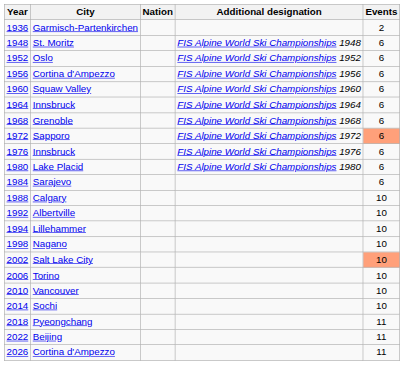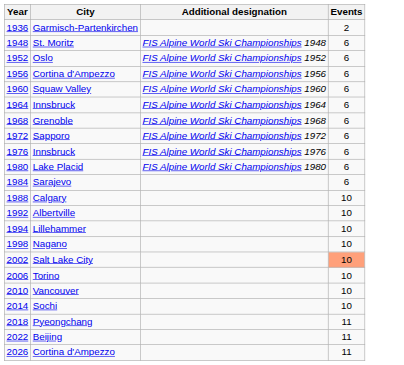 <table class=wikitable>
 <tr>
 <th>Year</th>
 <th>City</th>
-<th>Nation</th>
 <th>Additional designation</th>
 <th>Events</th>
 </tr>
 <tr>
 <td><a href='#'>1936</a></td>
 <td><a href='#'>Garmisch-Partenkirchen</a></td>
 <td></td>
-<td></td>
 <td align=center>2</td>
 </tr>
 <tr>
 <td><a href='#'>1948</a></td>
 <td><a href='#'>St. Moritz</a></td>
-<td> </td>
 <td><em><a href='#'>FIS Alpine World Ski Championships</a> 1948</em></td>
 <td align=center>6</td>
 </tr>
 <tr>
 <td><a href='#'>1952</a></td>
 <td><a href='#'>Oslo</a></td>
-<td></td>
 <td><em><a href='#'>FIS Alpine World Ski Championships</a> 1952</em></td>
 <td align=center>6</td>
 </tr>
 <tr>
 <td><a href='#'>1956</a></td>
 <td><a href='#'>Cortina d'Ampezzo</a></td>
-<td></td>
 <td><em><a href='#'>FIS Alpine World Ski Championships</a> 1956</em></td>
 <td align=center>6</td>
 </tr>
 <tr>
 <td><a href='#'>1960</a></td>
 <td><a href='#'>Squaw Valley</a></td>
-<td></td>
 <td><em><a href='#'>FIS Alpine World Ski Championships</a> 1960</em></td>
 <td align=center>6</td>
 </tr>
 <tr>
 <td><a href='#'>1964</a></td>
 <td><a href='#'>Innsbruck</a></td>
-<td></td>
 <td><em><a href='#'>FIS Alpine World Ski Championships</a> 1964</em></td>
 <td align=center>6</td>
 </tr>
 <tr>
 <td><a href='#'>1968</a></td>
 <td><a href='#'>Grenoble</a></td>
-<td></td>
 <td><em><a href='#'>FIS Alpine World Ski Championships</a> 1968</em></td>
 <td align=center>6</td>
 </tr>
 <tr>
 <td><a href='#'>1972</a></td>
 <td><a href='#'>Sapporo</a></td>
-<td></td>
 <td><em><a href='#'>FIS Alpine World Ski Championships</a> 1972</em></td>
-<td align=center style="background: lightsalmon;">6</td>
+<td align=center>6</td>
 </tr>
 <tr>
 <td><a href='#'>1976</a></td>
 <td><a href='#'>Innsbruck</a></td>
-<td></td>
 <td><em><a href='#'>FIS Alpine World Ski Championships</a> 1976</em></td>
 <td align=center>6</td>
 </tr>
 <tr>
 <td><a href='#'>1980</a></td>
 <td><a href='#'>Lake Placid</a></td>
-<td></td>
 <td><em><a href='#'>FIS Alpine World Ski Championships</a> 1980</em></td>
 <td align=center>6</td>
 </tr>
 <tr>
 <td><a href='#'>1984</a></td>
 <td><a href='#'>Sarajevo</a></td>
 <td></td>
-<td></td>
 <td align=center>6</td>
 </tr>
 <tr>
 <td><a href='#'>1988</a></td>
 <td><a href='#'>Calgary</a></td>
-<td></td>
 <td></td>
 <td align=center>10</td>
 </tr>
 <tr>
 <td><a href='#'>1992</a></td>
 <td><a href='#'>Albertville</a></td>
 <td></td>
-<td></td>
 <td align=center>10</td>
 </tr>
 <tr>
 <td><a href='#'>1994</a></td>
 <td><a href='#'>Lillehammer</a></td>
-<td></td>
 <td></td>
 <td align=center>10</td>
 </tr>
 <tr>
 <td><a href='#'>1998</a></td>
 <td><a href='#'>Nagano</a></td>
 <td></td>
-<td></td>
 <td align=center>10</td>
 </tr>
 <tr>
 <td><a href='#'>2002</a></td>
 <td><a href='#'>Salt Lake City</a></td>
-<td></td>
 <td></td>
 <td align=center style="background: lightsalmon;">10</td>
 </tr>
 <tr>
 <td><a href='#'>2006</a></td>
 <td><a href='#'>Torino</a></td>
 <td></td>
-<td></td>
 <td align=center>10</td>
 </tr>
 <tr>
 <td><a href='#'>2010</a></td>
 <td><a href='#'>Vancouver</a></td>
-<td></td>
 <td></td>
 <td align=center>10</td>
 </tr>
 <tr>
 <td><a href='#'>2014</a></td>
 <td><a href='#'>Sochi</a></td>
 <td></td>
-<td></td>
 <td align=center>10</td>
 </tr>
 <tr>
 <td><a href='#'>2018</a></td>
 <td><a href='#'>Pyeongchang</a></td>
-<td></td>
 <td></td>
 <td align=center>11</td>
 </tr>
 <tr>
 <td><a href='#'>2022</a></td>
 <td><a href='#'>Beijing</a></td>
 <td></td>
-<td></td>
 <td align=center>11</td>
 </tr>
 <tr>
 <td><a href='#'>2026</a></td>
 <td><a href='#'>Cortina d'Ampezzo</a></td>
 <td></td>
-<td></td>
 <td align=center>11</td>
 </tr>
 </table>
